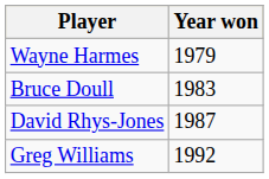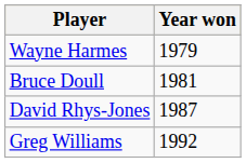 <table class="wikitable">
 <tr style="background:#bdb76b;">
 <th>Player</th>
 <th>Year won</th>
 </tr>
 <tr>
 <td><a href='#'>Wayne Harmes</a></td>
 <td>1979</td>
 </tr>
 <tr>
 <td><a href='#'>Bruce Doull</a></td>
-<td>1983</td>
+<td>1981</td>
 </tr>
 <tr>
 <td><a href='#'>David Rhys-Jones</a></td>
 <td>1987</td>
 </tr>
 <tr>
 <td><a href='#'>Greg Williams</a></td>
 <td>1992</td>
 </tr>
 </table>
